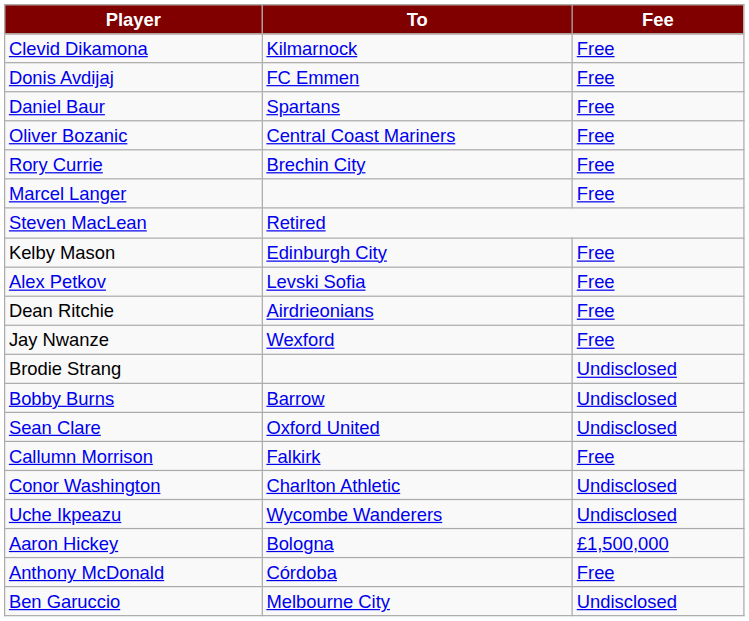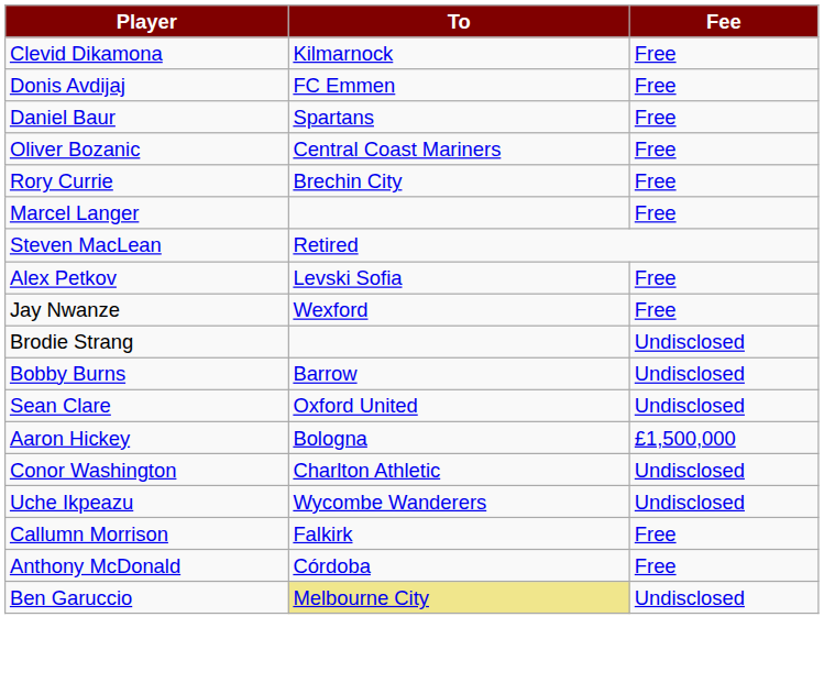 <table class="wikitable" style="text-align:left; font-size:95%;width:98%;">
 <tr>
 <th style="background:maroon; color:white;">Player</th>
 <th style="background:maroon; color:white;">To</th>
 <th style="background:maroon; color:white;">Fee</th>
 </tr>
 <tr>
 <td> <a href='#'>Clevid Dikamona</a></td>
 <td> <a href='#'>Kilmarnock</a></td>
 <td><a href='#'>Free</a></td>
 </tr>
 <tr>
 <td> <a href='#'>Donis Avdijaj</a></td>
 <td> <a href='#'>FC Emmen</a></td>
 <td><a href='#'>Free</a></td>
 </tr>
 <tr>
 <td> <a href='#'>Daniel Baur</a></td>
 <td> <a href='#'>Spartans</a></td>
 <td><a href='#'>Free</a></td>
 </tr>
 <tr>
 <td> <a href='#'>Oliver Bozanic</a></td>
 <td> <a href='#'>Central Coast Mariners</a></td>
 <td><a href='#'>Free</a></td>
 </tr>
 <tr>
 <td> <a href='#'>Rory Currie</a></td>
 <td> <a href='#'>Brechin City</a></td>
 <td><a href='#'>Free</a></td>
 </tr>
 <tr>
 <td> <a href='#'>Marcel Langer</a></td>
 <td></td>
 <td><a href='#'>Free</a></td>
 </tr>
 <tr>
 <td> <a href='#'>Steven MacLean</a></td>
 <td colspan=2><a href='#'>Retired</a></td>
 </tr>
 <tr>
-<td> Kelby Mason</td>
-<td> <a href='#'>Edinburgh City</a></td>
-<td><a href='#'>Free</a></td>
-</tr>
-<tr>
 <td> <a href='#'>Alex Petkov</a></td>
 <td> <a href='#'>Levski Sofia</a></td>
-<td><a href='#'>Free</a></td>
-</tr>
-<tr>
-<td> Dean Ritchie</td>
-<td> <a href='#'>Airdrieonians</a></td>
 <td><a href='#'>Free</a></td>
 </tr>
 <tr>
 <td> Jay Nwanze</td>
 <td> <a href='#'>Wexford</a></td>
 <td><a href='#'>Free</a></td>
 </tr>
 <tr>
 <td> Brodie Strang</td>
 <td></td>
 <td><a href='#'>Undisclosed</a></td>
 </tr>
 <tr>
 <td> <a href='#'>Bobby Burns</a></td>
 <td> <a href='#'>Barrow</a></td>
 <td><a href='#'>Undisclosed</a></td>
 </tr>
 <tr>
 <td> <a href='#'>Sean Clare</a></td>
 <td> <a href='#'>Oxford United</a></td>
 <td><a href='#'>Undisclosed</a></td>
 </tr>
 <tr>
-<td> <a href='#'>Callumn Morrison</a></td>
-<td> <a href='#'>Falkirk</a></td>
-<td><a href='#'>Free</a></td>
+<td> <a href='#'>Aaron Hickey</a></td>
+<td> <a href='#'>Bologna</a></td>
+<td><a href='#'>£1,500,000</a></td>
 </tr>
 <tr>
 <td> <a href='#'>Conor Washington</a></td>
 <td> <a href='#'>Charlton Athletic</a></td>
 <td><a href='#'>Undisclosed</a></td>
 </tr>
 <tr>
 <td> <a href='#'>Uche Ikpeazu</a></td>
 <td> <a href='#'>Wycombe Wanderers</a></td>
 <td><a href='#'>Undisclosed</a></td>
 </tr>
 <tr>
-<td> <a href='#'>Aaron Hickey</a></td>
-<td> <a href='#'>Bologna</a></td>
-<td><a href='#'>£1,500,000</a></td>
+<td> <a href='#'>Callumn Morrison</a></td>
+<td> <a href='#'>Falkirk</a></td>
+<td><a href='#'>Free</a></td>
 </tr>
 <tr>
 <td> <a href='#'>Anthony McDonald</a></td>
 <td> <a href='#'>Córdoba</a></td>
 <td><a href='#'>Free</a></td>
 </tr>
 <tr>
 <td> <a href='#'>Ben Garuccio</a></td>
-<td> <a href='#'>Melbourne City</a></td>
+<td style="background: khaki;"> <a href='#'>Melbourne City</a></td>
 <td><a href='#'>Undisclosed</a></td>
 </tr>
 </table>
